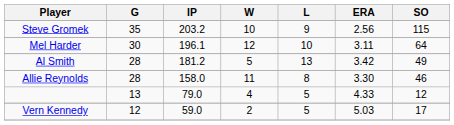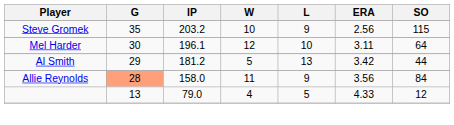 <table class="wikitable sortable">
 <tr>
 <th bgcolor="#DDDDFF" width="16%">Player</th>
 <th bgcolor="#DDDDFF" width="9%">G</th>
 <th bgcolor="#DDDDFF" width="9%">IP</th>
 <th bgcolor="#DDDDFF" width="9%">W</th>
 <th bgcolor="#DDDDFF" width="9%">L</th>
 <th bgcolor="#DDDDFF" width="9%">ERA</th>
 <th bgcolor="#DDDDFF" width="9%">SO</th>
 </tr>
 <tr>
 </tr>
 <tr align="center">
 <td><a href='#'>Steve Gromek</a></td>
 <td>35</td>
 <td>203.2</td>
 <td>10</td>
 <td>9</td>
 <td>2.56</td>
 <td>115</td>
 </tr>
 <tr>
 </tr>
 <tr align="center">
 <td><a href='#'>Mel Harder</a></td>
 <td>30</td>
 <td>196.1</td>
 <td>12</td>
 <td>10</td>
 <td>3.11</td>
 <td>64</td>
 </tr>
 <tr>
 </tr>
 <tr align="center">
 <td><a href='#'>Al Smith</a></td>
-<td>28</td>
+<td>29</td>
 <td>181.2</td>
 <td>5</td>
 <td>13</td>
 <td>3.42</td>
-<td>49</td>
+<td>44</td>
 </tr>
 <tr>
 </tr>
 <tr align="center">
 <td><a href='#'>Allie Reynolds</a></td>
-<td>28</td>
+<td style="background: lightsalmon;">28</td>
 <td>158.0</td>
 <td>11</td>
-<td>8</td>
-<td>3.30</td>
-<td>46</td>
+<td>9</td>
+<td>3.56</td>
+<td>84</td>
 </tr>
 <tr align="center">
 <td></td>
 <td>13</td>
 <td>79.0</td>
 <td>4</td>
 <td>5</td>
 <td>4.33</td>
 <td>12</td>
 </tr>
 <tr>
 </tr>
 <tr align="center">
-<td><a href='#'>Vern Kennedy</a></td>
-<td>12</td>
-<td>59.0</td>
-<td>2</td>
-<td>5</td>
-<td>5.03</td>
-<td>17</td>
-</tr>
-<tr align="center">
 </tr>
 </table>
